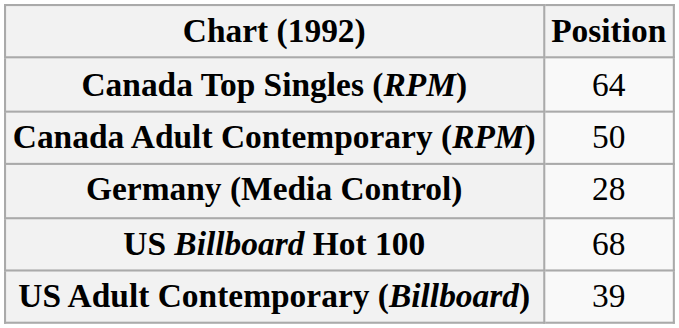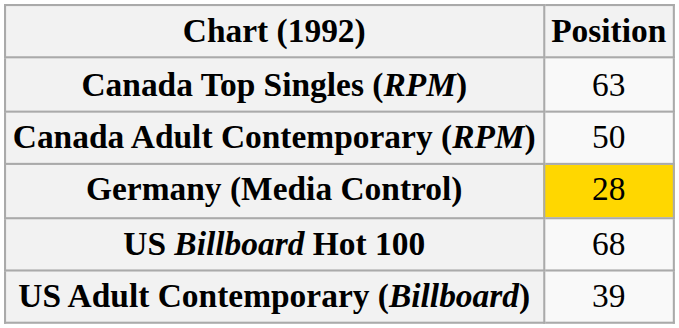 <table class="wikitable sortable plainrowheaders" style="text-align:center">
 <tr>
 <th>Chart (1992)</th>
 <th>Position</th>
 </tr>
 <tr>
 <th scope="row">Canada Top Singles (<em>RPM</em>)</th>
-<td>64</td>
+<td>63</td>
 </tr>
 <tr>
 <th scope="row">Canada Adult Contemporary (<em>RPM</em>)</th>
 <td>50</td>
 </tr>
 <tr>
 <th scope="row">Germany (Media Control)</th>
-<td>28</td>
+<td style="background: gold;">28</td>
 </tr>
 <tr>
 <th scope="row">US <em>Billboard</em> Hot 100</th>
 <td>68</td>
 </tr>
 <tr>
 <th scope="row">US Adult Contemporary (<em>Billboard</em>)</th>
 <td>39</td>
 </tr>
 </table>
